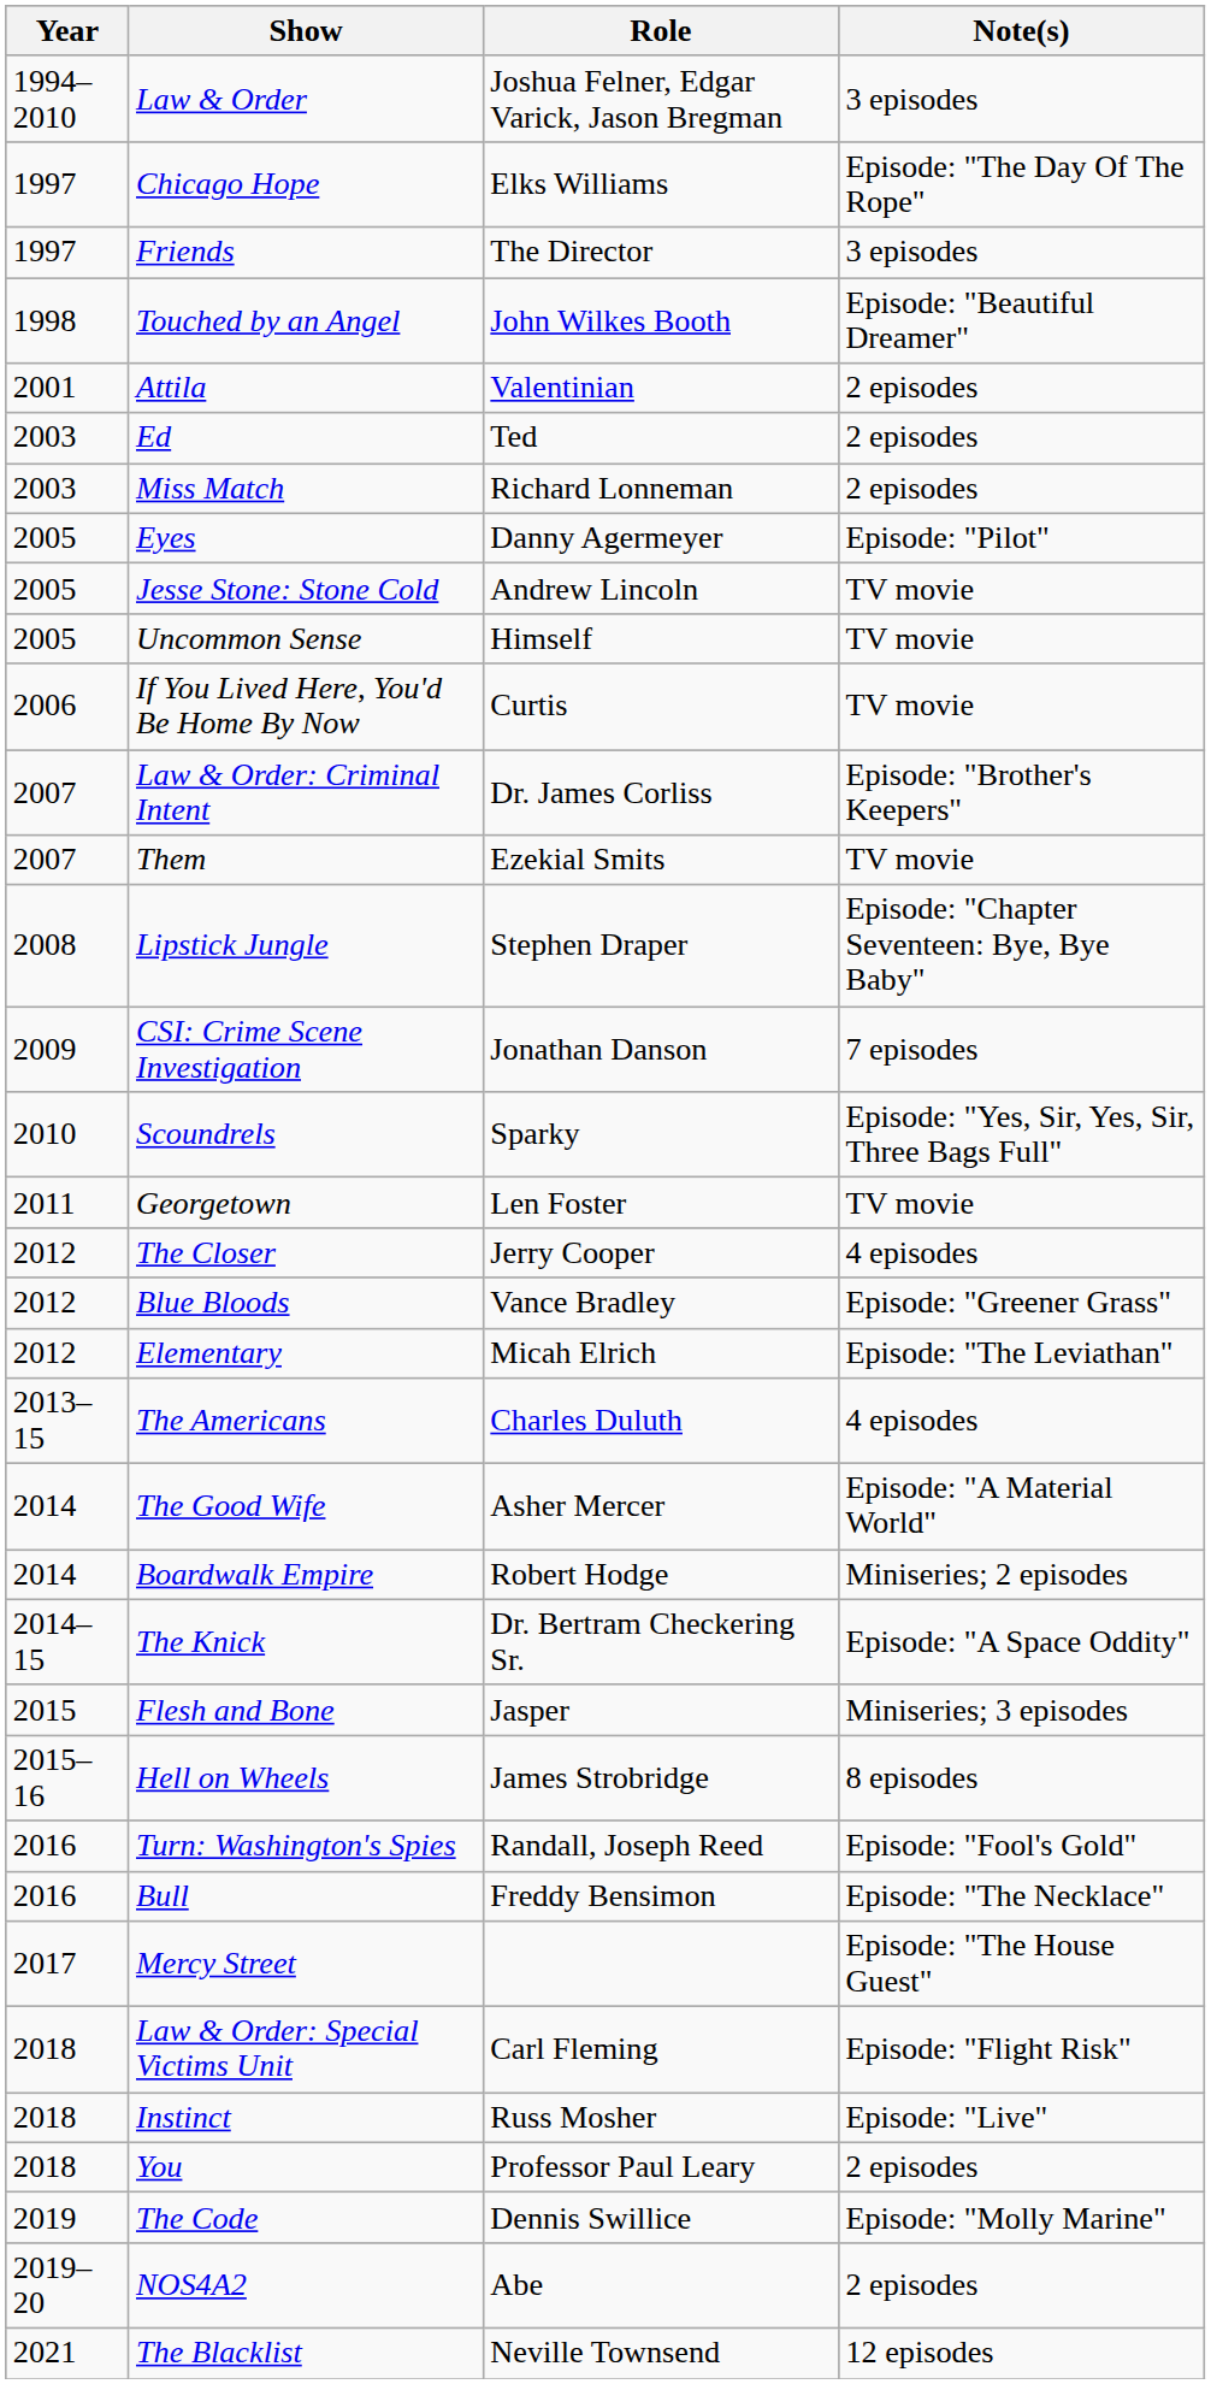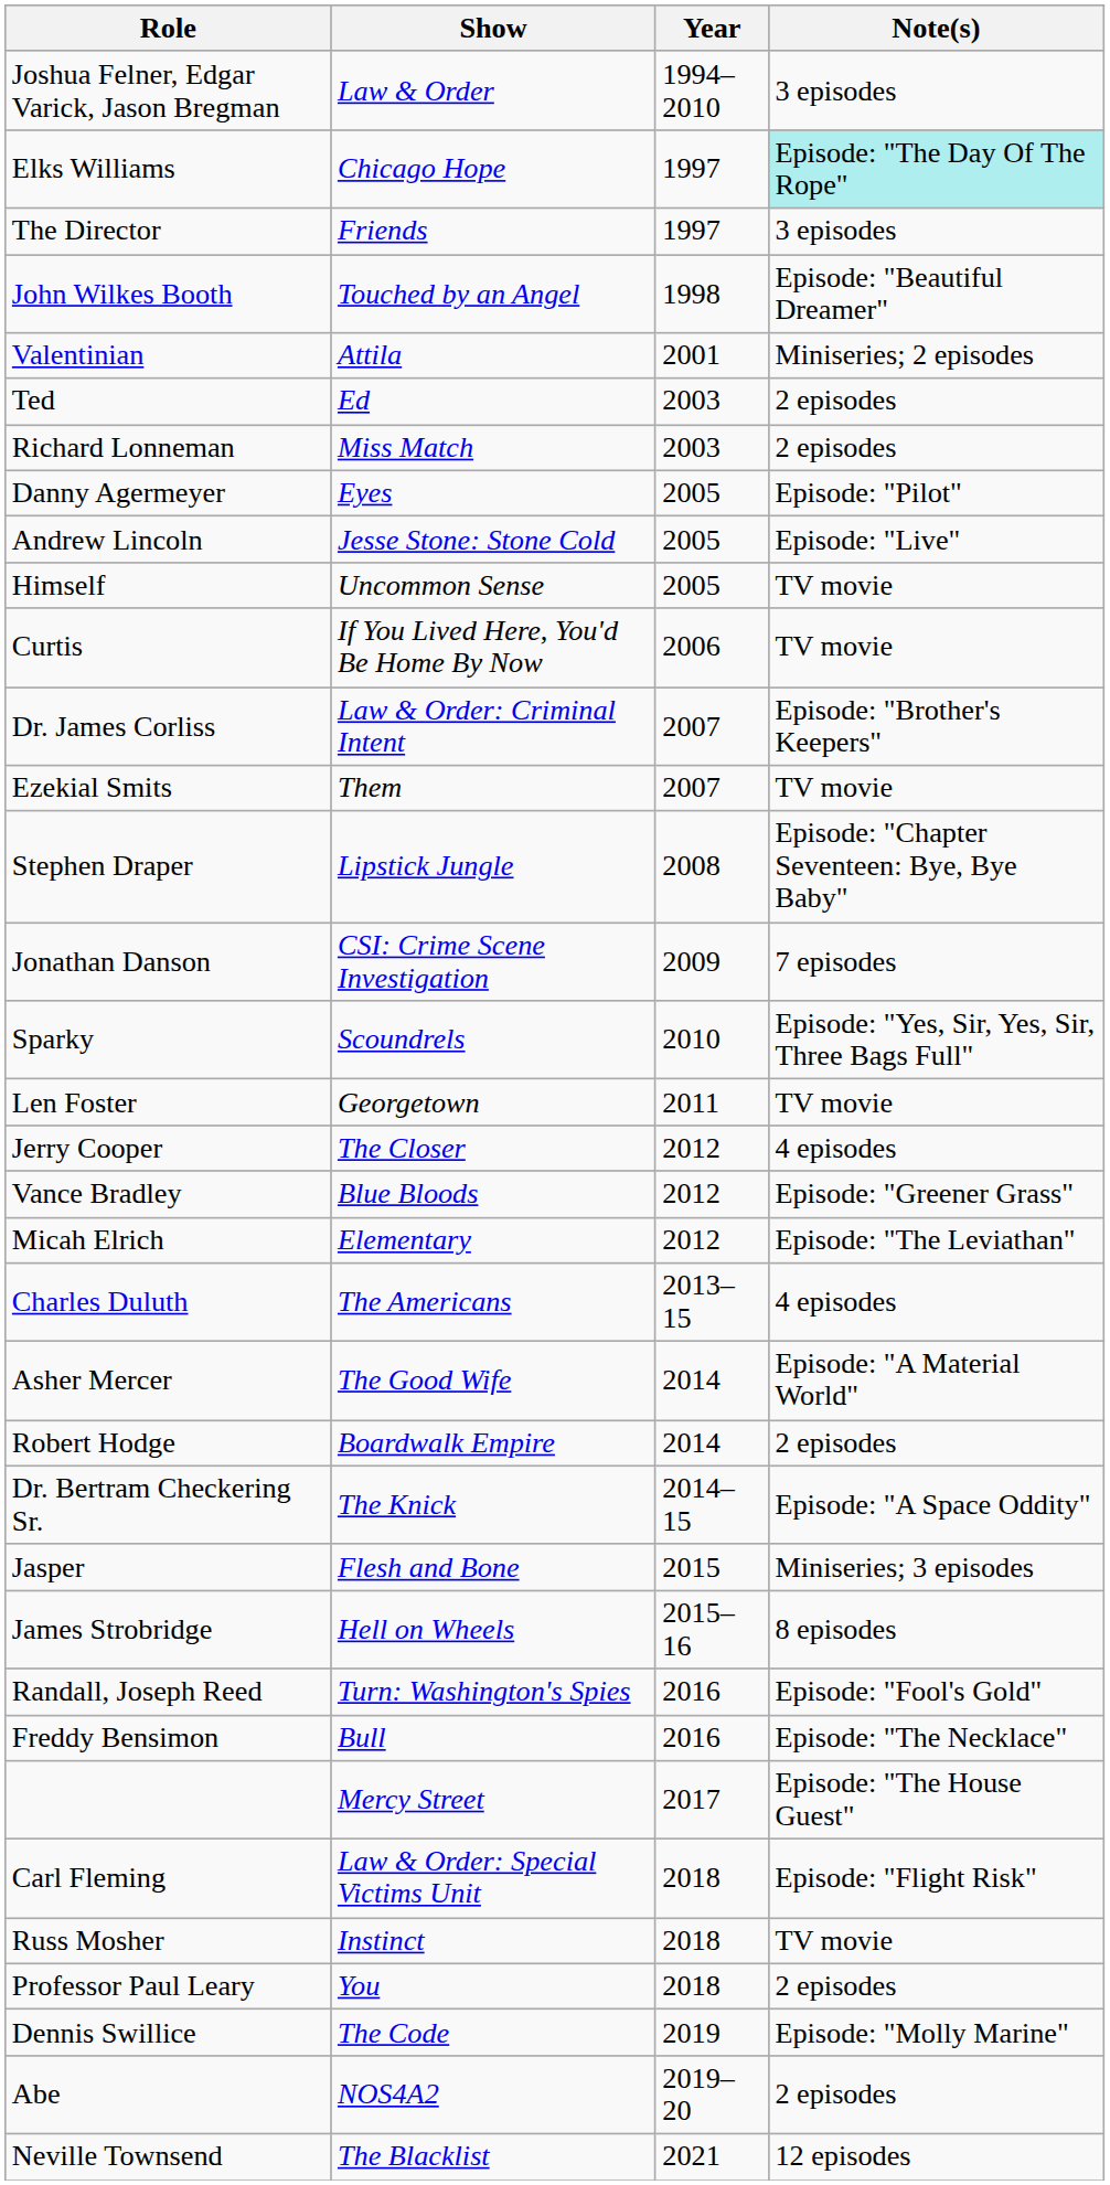 <table class="wikitable sortable">
 <tr>
+<th>Role</th>
+<th>Show</th>
 <th>Year</th>
-<th>Show</th>
-<th>Role</th>
 <th>Note(s)</th>
 </tr>
 <tr>
+<td>Joshua Felner, Edgar Varick, Jason Bregman</td>
+<td><em><a href='#'>Law & Order</a></em></td>
 <td>1994–2010</td>
-<td><em><a href='#'>Law & Order</a></em></td>
-<td>Joshua Felner, Edgar Varick, Jason Bregman</td>
 <td>3 episodes</td>
 </tr>
 <tr>
+<td>Elks Williams</td>
+<td><em><a href='#'>Chicago Hope</a></em></td>
 <td>1997</td>
-<td><em><a href='#'>Chicago Hope</a></em></td>
-<td>Elks Williams</td>
-<td>Episode: "The Day Of The Rope"</td>
+<td style="background: paleturquoise;">Episode: "The Day Of The Rope"</td>
 </tr>
 <tr>
+<td>The Director</td>
+<td><em><a href='#'>Friends</a></em></td>
 <td>1997</td>
-<td><em><a href='#'>Friends</a></em></td>
-<td>The Director</td>
 <td>3 episodes</td>
 </tr>
 <tr>
+<td><a href='#'>John Wilkes Booth</a></td>
+<td><em><a href='#'>Touched by an Angel</a></em></td>
 <td>1998</td>
-<td><em><a href='#'>Touched by an Angel</a></em></td>
-<td><a href='#'>John Wilkes Booth</a></td>
 <td>Episode: "Beautiful Dreamer"</td>
 </tr>
 <tr>
+<td><a href='#'>Valentinian</a></td>
+<td><em><a href='#'>Attila</a></em></td>
 <td>2001</td>
-<td><em><a href='#'>Attila</a></em></td>
-<td><a href='#'>Valentinian</a></td>
+<td>Miniseries; 2 episodes</td>
+</tr>
+<tr>
+<td>Ted</td>
+<td><em><a href='#'>Ed</a></em></td>
+<td>2003</td>
 <td>2 episodes</td>
 </tr>
 <tr>
+<td>Richard Lonneman</td>
+<td><em><a href='#'>Miss Match</a></em></td>
 <td>2003</td>
-<td><em><a href='#'>Ed</a></em></td>
-<td>Ted</td>
 <td>2 episodes</td>
 </tr>
 <tr>
-<td>2003</td>
-<td><em><a href='#'>Miss Match</a></em></td>
-<td>Richard Lonneman</td>
+<td>Danny Agermeyer</td>
+<td><em><a href='#'>Eyes</a></em></td>
+<td>2005</td>
+<td>Episode: "Pilot"</td>
+</tr>
+<tr>
+<td>Andrew Lincoln</td>
+<td><em><a href='#'>Jesse Stone: Stone Cold</a></em></td>
+<td>2005</td>
+<td>Episode: "Live"</td>
+</tr>
+<tr>
+<td>Himself</td>
+<td><em>Uncommon Sense</em></td>
+<td>2005</td>
+<td>TV movie</td>
+</tr>
+<tr>
+<td>Curtis</td>
+<td><em>If You Lived Here, You'd Be Home By Now</em></td>
+<td>2006</td>
+<td>TV movie</td>
+</tr>
+<tr>
+<td>Dr. James Corliss</td>
+<td><em><a href='#'>Law & Order: Criminal Intent</a></em></td>
+<td>2007</td>
+<td>Episode: "Brother's Keepers"</td>
+</tr>
+<tr>
+<td>Ezekial Smits</td>
+<td><em>Them</em></td>
+<td>2007</td>
+<td>TV movie</td>
+</tr>
+<tr>
+<td>Stephen Draper</td>
+<td><em><a href='#'>Lipstick Jungle</a></em></td>
+<td>2008</td>
+<td>Episode: "Chapter Seventeen: Bye, Bye Baby"</td>
+</tr>
+<tr>
+<td>Jonathan Danson</td>
+<td><em><a href='#'>CSI: Crime Scene Investigation</a></em></td>
+<td>2009</td>
+<td>7 episodes</td>
+</tr>
+<tr>
+<td>Sparky</td>
+<td><em><a href='#'>Scoundrels</a></em></td>
+<td>2010</td>
+<td>Episode: "Yes, Sir, Yes, Sir, Three Bags Full"</td>
+</tr>
+<tr>
+<td>Len Foster</td>
+<td><em>Georgetown</em></td>
+<td>2011</td>
+<td>TV movie</td>
+</tr>
+<tr>
+<td>Jerry Cooper</td>
+<td><em><a href='#'>The Closer</a></em></td>
+<td>2012</td>
+<td>4 episodes</td>
+</tr>
+<tr>
+<td>Vance Bradley</td>
+<td><em><a href='#'>Blue Bloods</a></em></td>
+<td>2012</td>
+<td>Episode: "Greener Grass"</td>
+</tr>
+<tr>
+<td>Micah Elrich</td>
+<td><em><a href='#'>Elementary</a></em></td>
+<td>2012</td>
+<td>Episode: "The Leviathan"</td>
+</tr>
+<tr>
+<td><a href='#'>Charles Duluth</a></td>
+<td><em><a href='#'>The Americans</a></em></td>
+<td>2013–15</td>
+<td>4 episodes</td>
+</tr>
+<tr>
+<td>Asher Mercer</td>
+<td><em><a href='#'>The Good Wife</a></em></td>
+<td>2014</td>
+<td>Episode: "A Material World"</td>
+</tr>
+<tr>
+<td>Robert Hodge</td>
+<td><em><a href='#'>Boardwalk Empire</a></em></td>
+<td>2014</td>
 <td>2 episodes</td>
 </tr>
 <tr>
-<td>2005</td>
-<td><em><a href='#'>Eyes</a></em></td>
-<td>Danny Agermeyer</td>
-<td>Episode: "Pilot"</td>
+<td>Dr. Bertram Checkering Sr.</td>
+<td><em><a href='#'>The Knick</a></em></td>
+<td>2014–15</td>
+<td>Episode: "A Space Oddity"</td>
 </tr>
 <tr>
-<td>2005</td>
-<td><em><a href='#'>Jesse Stone: Stone Cold</a></em></td>
-<td>Andrew Lincoln</td>
+<td>Jasper</td>
+<td><em><a href='#'>Flesh and Bone</a></em></td>
+<td>2015</td>
+<td>Miniseries; 3 episodes</td>
+</tr>
+<tr>
+<td>James Strobridge</td>
+<td><em><a href='#'>Hell on Wheels</a></em></td>
+<td>2015–16</td>
+<td>8 episodes</td>
+</tr>
+<tr>
+<td>Randall, Joseph Reed</td>
+<td><em><a href='#'>Turn: Washington's Spies</a></em></td>
+<td>2016</td>
+<td>Episode: "Fool's Gold"</td>
+</tr>
+<tr>
+<td>Freddy Bensimon</td>
+<td><em><a href='#'>Bull</a></em></td>
+<td>2016</td>
+<td>Episode: "The Necklace"</td>
+</tr>
+<tr>
+<td></td>
+<td><em><a href='#'>Mercy Street</a></em></td>
+<td>2017</td>
+<td>Episode: "The House Guest"</td>
+</tr>
+<tr>
+<td>Carl Fleming</td>
+<td><em><a href='#'>Law & Order: Special Victims Unit</a></em></td>
+<td>2018</td>
+<td>Episode: "Flight Risk"</td>
+</tr>
+<tr>
+<td>Russ Mosher</td>
+<td><em><a href='#'>Instinct</a></em></td>
+<td>2018</td>
 <td>TV movie</td>
 </tr>
 <tr>
-<td>2005</td>
-<td><em>Uncommon Sense</em></td>
-<td>Himself</td>
-<td>TV movie</td>
-</tr>
-<tr>
-<td>2006</td>
-<td><em>If You Lived Here, You'd Be Home By Now</em></td>
-<td>Curtis</td>
-<td>TV movie</td>
-</tr>
-<tr>
-<td>2007</td>
-<td><em><a href='#'>Law & Order: Criminal Intent</a></em></td>
-<td>Dr. James Corliss</td>
-<td>Episode: "Brother's Keepers"</td>
-</tr>
-<tr>
-<td>2007</td>
-<td><em>Them</em></td>
-<td>Ezekial Smits</td>
-<td>TV movie</td>
-</tr>
-<tr>
-<td>2008</td>
-<td><em><a href='#'>Lipstick Jungle</a></em></td>
-<td>Stephen Draper</td>
-<td>Episode: "Chapter Seventeen: Bye, Bye Baby"</td>
-</tr>
-<tr>
-<td>2009</td>
-<td><em><a href='#'>CSI: Crime Scene Investigation</a></em></td>
-<td>Jonathan Danson</td>
-<td>7 episodes</td>
-</tr>
-<tr>
-<td>2010</td>
-<td><em><a href='#'>Scoundrels</a></em></td>
-<td>Sparky</td>
-<td>Episode: "Yes, Sir, Yes, Sir, Three Bags Full"</td>
-</tr>
-<tr>
-<td>2011</td>
-<td><em>Georgetown</em></td>
-<td>Len Foster</td>
-<td>TV movie</td>
-</tr>
-<tr>
-<td>2012</td>
-<td><em><a href='#'>The Closer</a></em></td>
-<td>Jerry Cooper</td>
-<td>4 episodes</td>
-</tr>
-<tr>
-<td>2012</td>
-<td><em><a href='#'>Blue Bloods</a></em></td>
-<td>Vance Bradley</td>
-<td>Episode: "Greener Grass"</td>
-</tr>
-<tr>
-<td>2012</td>
-<td><em><a href='#'>Elementary</a></em></td>
-<td>Micah Elrich</td>
-<td>Episode: "The Leviathan"</td>
-</tr>
-<tr>
-<td>2013–15</td>
-<td><em><a href='#'>The Americans</a></em></td>
-<td><a href='#'>Charles Duluth</a></td>
-<td>4 episodes</td>
-</tr>
-<tr>
-<td>2014</td>
-<td><em><a href='#'>The Good Wife</a></em></td>
-<td>Asher Mercer</td>
-<td>Episode: "A Material World"</td>
-</tr>
-<tr>
-<td>2014</td>
-<td><em><a href='#'>Boardwalk Empire</a></em></td>
-<td>Robert Hodge</td>
-<td>Miniseries; 2 episodes</td>
-</tr>
-<tr>
-<td>2014–15</td>
-<td><em><a href='#'>The Knick</a></em></td>
-<td>Dr. Bertram Checkering Sr.</td>
-<td>Episode: "A Space Oddity"</td>
-</tr>
-<tr>
-<td>2015</td>
-<td><em><a href='#'>Flesh and Bone</a></em></td>
-<td>Jasper</td>
-<td>Miniseries; 3 episodes</td>
-</tr>
-<tr>
-<td>2015–16</td>
-<td><em><a href='#'>Hell on Wheels</a></em></td>
-<td>James Strobridge</td>
-<td>8 episodes</td>
-</tr>
-<tr>
-<td>2016</td>
-<td><em><a href='#'>Turn: Washington's Spies</a></em></td>
-<td>Randall, Joseph Reed</td>
-<td>Episode: "Fool's Gold"</td>
-</tr>
-<tr>
-<td>2016</td>
-<td><em><a href='#'>Bull</a></em></td>
-<td>Freddy Bensimon</td>
-<td>Episode: "The Necklace"</td>
-</tr>
-<tr>
-<td>2017</td>
-<td><em><a href='#'>Mercy Street</a></em></td>
-<td></td>
-<td>Episode: "The House Guest"</td>
-</tr>
-<tr>
+<td>Professor Paul Leary</td>
+<td><em><a href='#'>You</a></em></td>
 <td>2018</td>
-<td><em><a href='#'>Law & Order: Special Victims Unit</a></em></td>
-<td>Carl Fleming</td>
-<td>Episode: "Flight Risk"</td>
-</tr>
-<tr>
-<td>2018</td>
-<td><em><a href='#'>Instinct</a></em></td>
-<td>Russ Mosher</td>
-<td>Episode: "Live"</td>
-</tr>
-<tr>
-<td>2018</td>
-<td><em><a href='#'>You</a></em></td>
-<td>Professor Paul Leary</td>
 <td>2 episodes</td>
 </tr>
 <tr>
+<td>Dennis Swillice</td>
+<td><em><a href='#'>The Code</a></em></td>
 <td>2019</td>
-<td><em><a href='#'>The Code</a></em></td>
-<td>Dennis Swillice</td>
 <td>Episode: "Molly Marine"</td>
 </tr>
 <tr>
+<td>Abe</td>
+<td><em><a href='#'>NOS4A2</a></em></td>
 <td>2019–20</td>
-<td><em><a href='#'>NOS4A2</a></em></td>
-<td>Abe</td>
 <td>2 episodes</td>
 </tr>
 <tr>
+<td>Neville Townsend</td>
+<td><em><a href='#'>The Blacklist</a></em></td>
 <td>2021</td>
-<td><em><a href='#'>The Blacklist</a></em></td>
-<td>Neville Townsend</td>
 <td>12 episodes</td>
 </tr>
 </table>
